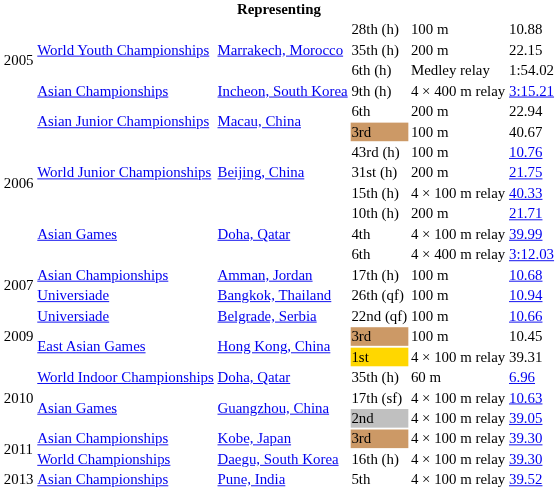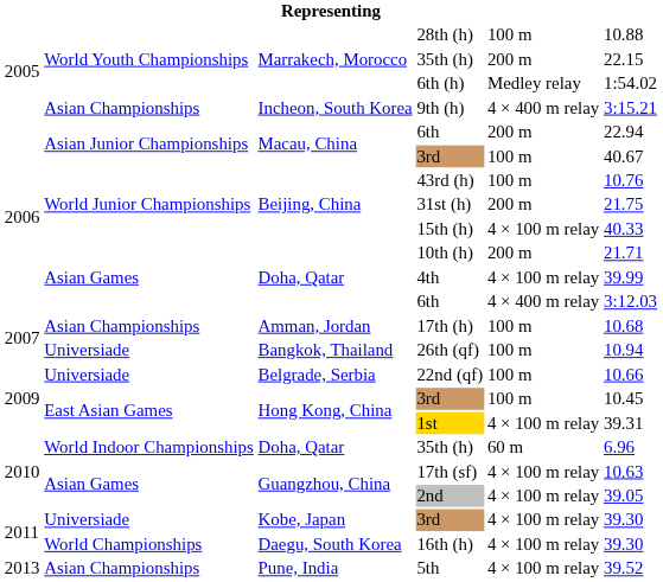 <table>
 <tr>
 <th colspan="6">Representing </th>
 </tr>
 <tr>
 <td rowspan=4>2005</td>
 <td rowspan=3><a href='#'>World Youth Championships</a></td>
 <td rowspan=3><a href='#'>Marrakech, Morocco</a></td>
 <td>28th (h)</td>
 <td>100 m</td>
 <td>10.88</td>
 </tr>
 <tr>
 <td>35th (h)</td>
 <td>200 m</td>
 <td>22.15</td>
 </tr>
 <tr>
 <td>6th (h)</td>
 <td>Medley relay</td>
 <td>1:54.02</td>
 </tr>
 <tr>
 <td><a href='#'>Asian Championships</a></td>
 <td><a href='#'>Incheon, South Korea</a></td>
 <td>9th (h)</td>
 <td>4 × 400 m relay</td>
 <td><a href='#'>3:15.21</a></td>
 </tr>
 <tr>
 <td rowspan=8>2006</td>
 <td rowspan=2><a href='#'>Asian Junior Championships</a></td>
 <td rowspan=2><a href='#'>Macau, China</a></td>
 <td>6th</td>
 <td>200 m</td>
 <td>22.94</td>
 </tr>
 <tr>
 <td bgcolor=cc9966>3rd</td>
 <td>100 m</td>
 <td>40.67</td>
 </tr>
 <tr>
 <td rowspan=3><a href='#'>World Junior Championships</a></td>
 <td rowspan=3><a href='#'>Beijing, China</a></td>
 <td>43rd (h)</td>
 <td>100 m</td>
 <td><a href='#'>10.76</a></td>
 </tr>
 <tr>
 <td>31st (h)</td>
 <td>200 m</td>
 <td><a href='#'>21.75</a></td>
 </tr>
 <tr>
 <td>15th (h)</td>
 <td>4 × 100 m relay</td>
 <td><a href='#'>40.33</a></td>
 </tr>
 <tr>
 <td rowspan=3><a href='#'>Asian Games</a></td>
 <td rowspan=3><a href='#'>Doha, Qatar</a></td>
 <td>10th (h)</td>
 <td>200 m</td>
 <td><a href='#'>21.71</a></td>
 </tr>
 <tr>
 <td>4th</td>
 <td>4 × 100 m relay</td>
 <td><a href='#'>39.99</a></td>
 </tr>
 <tr>
 <td>6th</td>
 <td>4 × 400 m relay</td>
 <td><a href='#'>3:12.03</a></td>
 </tr>
 <tr>
 <td rowspan=2>2007</td>
 <td><a href='#'>Asian Championships</a></td>
 <td><a href='#'>Amman, Jordan</a></td>
 <td>17th (h)</td>
 <td>100 m</td>
 <td><a href='#'>10.68</a></td>
 </tr>
 <tr>
 <td><a href='#'>Universiade</a></td>
 <td><a href='#'>Bangkok, Thailand</a></td>
 <td>26th (qf)</td>
 <td>100 m</td>
 <td><a href='#'>10.94</a></td>
 </tr>
 <tr>
 <td rowspan=3>2009</td>
 <td><a href='#'>Universiade</a></td>
 <td><a href='#'>Belgrade, Serbia</a></td>
 <td>22nd (qf)</td>
 <td>100 m</td>
 <td><a href='#'>10.66</a></td>
 </tr>
 <tr>
 <td rowspan=2><a href='#'>East Asian Games</a></td>
 <td rowspan=2><a href='#'>Hong Kong, China</a></td>
 <td bgcolor=cc9966>3rd</td>
 <td>100 m</td>
 <td>10.45</td>
 </tr>
 <tr>
 <td bgcolor=gold>1st</td>
 <td>4 × 100 m relay</td>
 <td>39.31</td>
 </tr>
 <tr>
 <td rowspan=3>2010</td>
 <td><a href='#'>World Indoor Championships</a></td>
 <td><a href='#'>Doha, Qatar</a></td>
 <td>35th (h)</td>
 <td>60 m</td>
 <td><a href='#'>6.96</a></td>
 </tr>
 <tr>
 <td rowspan=2><a href='#'>Asian Games</a></td>
 <td rowspan=2><a href='#'>Guangzhou, China</a></td>
 <td>17th (sf)</td>
 <td>4 × 100 m relay</td>
 <td><a href='#'>10.63</a></td>
 </tr>
 <tr>
 <td bgcolor=silver>2nd</td>
 <td>4 × 100 m relay</td>
 <td><a href='#'>39.05</a></td>
 </tr>
 <tr>
 <td rowspan=2>2011</td>
-<td><a href='#'>Asian Championships</a></td>
+<td><a href='#'>Universiade</a></td>
 <td><a href='#'>Kobe, Japan</a></td>
 <td bgcolor=cc9966>3rd</td>
 <td>4 × 100 m relay</td>
 <td><a href='#'>39.30</a></td>
 </tr>
 <tr>
 <td><a href='#'>World Championships</a></td>
 <td><a href='#'>Daegu, South Korea</a></td>
 <td>16th (h)</td>
 <td>4 × 100 m relay</td>
 <td><a href='#'>39.30</a></td>
 </tr>
 <tr>
 <td>2013</td>
 <td><a href='#'>Asian Championships</a></td>
 <td><a href='#'>Pune, India</a></td>
 <td>5th</td>
 <td>4 × 100 m relay</td>
 <td><a href='#'>39.52</a></td>
 </tr>
 </table>
